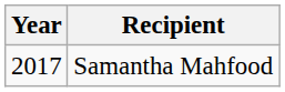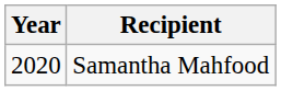 <table class="wikitable sortable">
 <tr>
 <th>Year</th>
 <th>Recipient</th>
 </tr>
 <tr>
-<td>2017</td>
+<td>2020</td>
 <td>Samantha Mahfood</td>
 </tr>
 </table>
